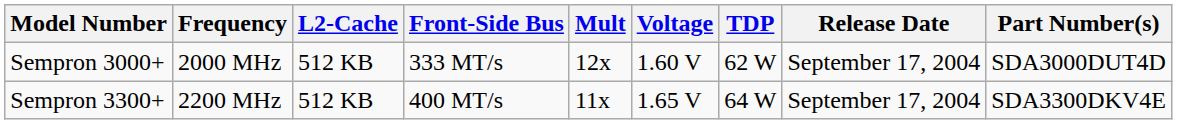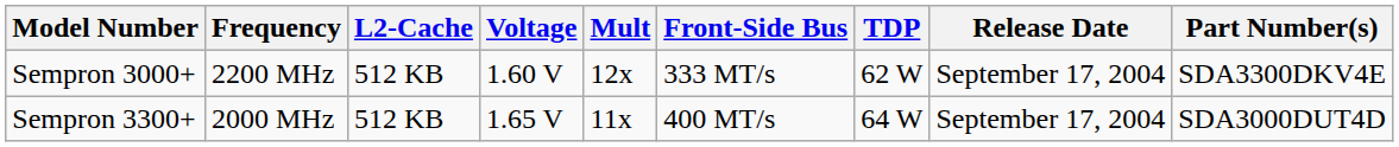 <table class="wikitable">
 <tr>
 <th>Model Number</th>
 <th>Frequency</th>
 <th><a href='#'>L2-Cache</a></th>
+<th><a href='#'>Voltage</a></th>
+<th><a href='#'>Mult</a></th>
 <th><a href='#'>Front-Side Bus</a></th>
-<th><a href='#'>Mult</a></th>
-<th><a href='#'>Voltage</a></th>
 <th><a href='#'>TDP</a></th>
 <th>Release Date</th>
 <th>Part Number(s)</th>
 </tr>
 <tr>
 <td>Sempron 3000+</td>
+<td>2200 MHz</td>
+<td>512 KB</td>
+<td>1.60 V</td>
+<td>12x</td>
+<td>333 MT/s</td>
+<td>62 W</td>
+<td>September 17, 2004</td>
+<td>SDA3300DKV4E</td>
+</tr>
+<tr>
+<td>Sempron 3300+</td>
 <td>2000 MHz</td>
 <td>512 KB</td>
-<td>333 MT/s</td>
-<td>12x</td>
-<td>1.60 V</td>
-<td>62 W</td>
+<td>1.65 V</td>
+<td>11x</td>
+<td>400 MT/s</td>
+<td>64 W</td>
 <td>September 17, 2004</td>
 <td>SDA3000DUT4D</td>
 </tr>
-<tr>
-<td>Sempron 3300+</td>
-<td>2200 MHz</td>
-<td>512 KB</td>
-<td>400 MT/s</td>
-<td>11x</td>
-<td>1.65 V</td>
-<td>64 W</td>
-<td>September 17, 2004</td>
-<td>SDA3300DKV4E</td>
-</tr>
 </table>
